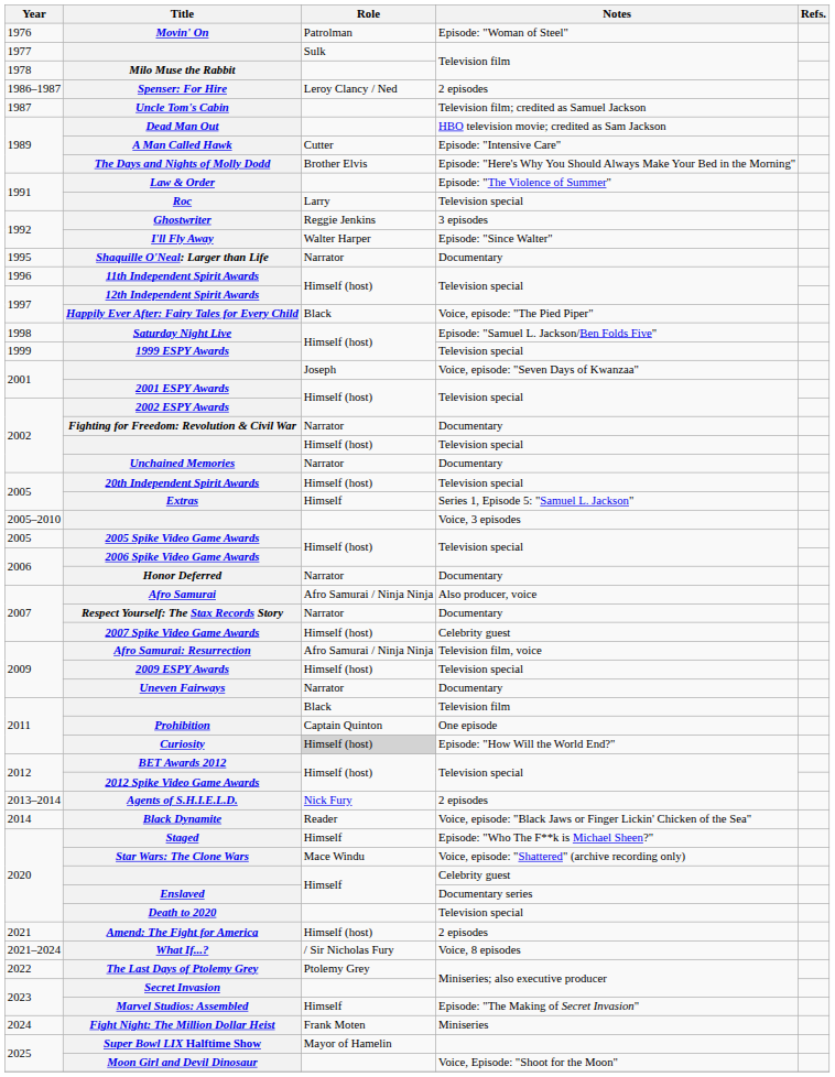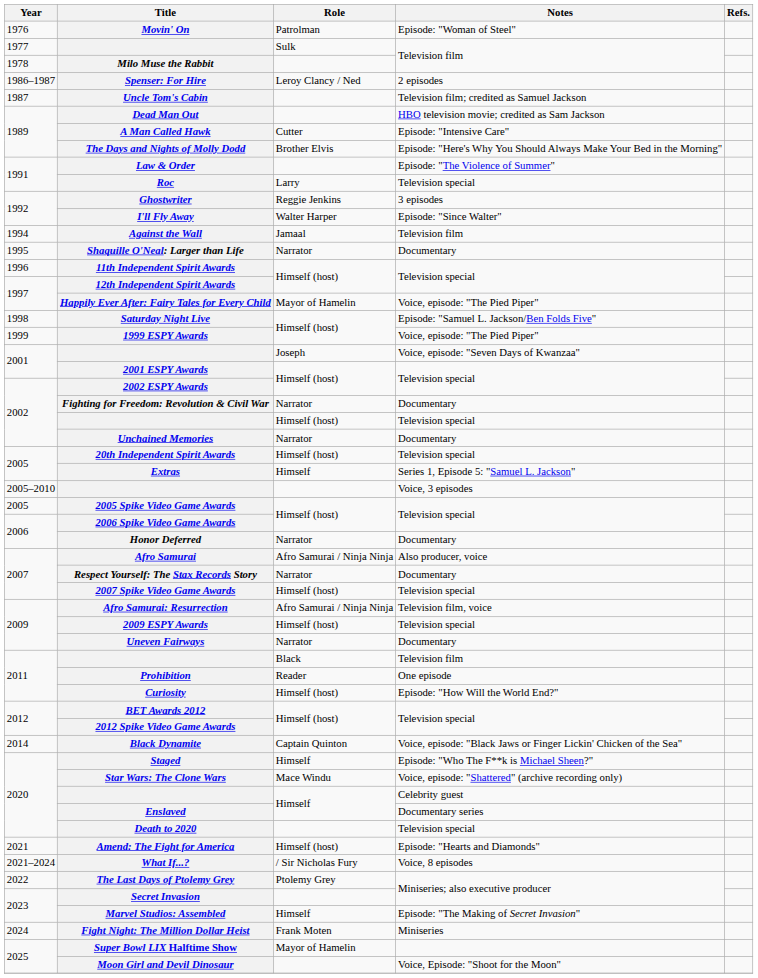 <table class="wikitable sortable plainrowheaders unsortable">
 <tr>
 <th scope="col">Year</th>
 <th scope="col">Title</th>
 <th scope="col">Role</th>
 <th scope="col" class="unsortable">Notes</th>
 <th scope="col" class="unsortable">Refs.</th>
 </tr>
 <tr>
 <td>1976</td>
 <th scope="row"><em><a href='#'>Movin' On</a></em></th>
 <td>Patrolman</td>
 <td>Episode: "Woman of Steel"</td>
 <td style="text-align:center;"></td>
 </tr>
 <tr>
 <td>1977</td>
 <th scope="row"></th>
 <td>Sulk</td>
 <td rowspan="2">Television film</td>
 <td style="text-align:center;"></td>
 </tr>
 <tr>
 <td>1978</td>
 <th scope="row"><em>Milo Muse the Rabbit</em></th>
 <td></td>
 <td style="text-align:center;"></td>
 </tr>
 <tr>
 <td>1986–1987</td>
 <th scope="row"><em><a href='#'>Spenser: For Hire</a></em></th>
 <td>Leroy Clancy / Ned</td>
 <td>2 episodes</td>
 <td style="text-align:center;"></td>
 </tr>
 <tr>
 <td>1987</td>
 <th scope="row"><em><a href='#'>Uncle Tom's Cabin</a></em></th>
 <td></td>
 <td>Television film; credited as Samuel Jackson</td>
 <td style="text-align:center;"></td>
 </tr>
 <tr>
 <td rowspan=3>1989</td>
 <th scope="row"><em><a href='#'>Dead Man Out</a></em></th>
 <td></td>
 <td><a href='#'>HBO</a> television movie; credited as Sam Jackson</td>
 <td style="text-align:center;"></td>
 </tr>
 <tr>
 <th scope="row"><em><a href='#'>A Man Called Hawk</a></em></th>
 <td>Cutter</td>
 <td>Episode: "Intensive Care"</td>
 <td style="text-align:center;"></td>
 </tr>
 <tr>
 <th scope="row"><em><a href='#'>The Days and Nights of Molly Dodd</a></em></th>
 <td>Brother Elvis</td>
 <td>Episode: "Here's Why You Should Always Make Your Bed in the Morning"</td>
 <td style="text-align:center;"></td>
 </tr>
 <tr>
 <td rowspan=2>1991</td>
 <th scope="row"><em><a href='#'>Law & Order</a></em></th>
 <td></td>
 <td>Episode: "<a href='#'>The Violence of Summer</a>"</td>
 <td style="text-align:center;"></td>
 </tr>
 <tr>
 <th scope="row"><em><a href='#'>Roc</a></em></th>
 <td>Larry</td>
 <td>Television special</td>
 <td style="text-align:center;"></td>
 </tr>
 <tr>
 <td rowspan=2>1992</td>
 <th scope="row"><em><a href='#'>Ghostwriter</a></em></th>
 <td>Reggie Jenkins</td>
 <td>3 episodes</td>
 <td style="text-align:center;"></td>
 </tr>
 <tr>
 <th scope="row"><em><a href='#'>I'll Fly Away</a></em></th>
 <td>Walter Harper</td>
 <td>Episode: "Since Walter"</td>
 <td style="text-align:center;"></td>
 </tr>
 <tr>
+<td>1994</td>
+<th scope="row"><em><a href='#'>Against the Wall</a></em></th>
+<td>Jamaal</td>
+<td>Television film</td>
+<td style="text-align:center;"></td>
+</tr>
+<tr>
 <td>1995</td>
 <th scope="row"><em><a href='#'>Shaquille O'Neal</a>: Larger than Life</em></th>
 <td>Narrator</td>
 <td>Documentary</td>
 <td style="text-align:center;"></td>
 </tr>
 <tr>
 <td>1996</td>
 <th scope="row"><em><a href='#'>11th Independent Spirit Awards</a></em></th>
 <td rowspan="2">Himself (host)</td>
 <td rowspan="2">Television special</td>
 <td style="text-align:center;"></td>
 </tr>
 <tr>
 <td rowspan="2">1997</td>
 <th scope="row"><em><a href='#'>12th Independent Spirit Awards</a></em></th>
 <td style="text-align:center;"></td>
 </tr>
 <tr>
 <th scope="row"><em><a href='#'>Happily Ever After: Fairy Tales for Every Child</a></em></th>
-<td>Black</td>
+<td>Mayor of Hamelin</td>
 <td>Voice, episode: "The Pied Piper"</td>
 <td style="text-align:center;"></td>
 </tr>
 <tr>
 <td>1998</td>
 <th scope="row"><em><a href='#'>Saturday Night Live</a></em></th>
 <td rowspan="2">Himself (host)</td>
 <td>Episode: "Samuel L. Jackson/<a href='#'>Ben Folds Five</a>"</td>
 <td style="text-align:center;"></td>
 </tr>
 <tr>
 <td>1999</td>
 <th scope="row"><em><a href='#'>1999 ESPY Awards</a></em></th>
-<td>Television special</td>
+<td>Voice, episode: "The Pied Piper"</td>
 <td style="text-align:center;"></td>
 </tr>
 <tr>
 <td rowspan="2">2001</td>
 <th scope="row"></th>
 <td>Joseph</td>
 <td>Voice, episode: "Seven Days of Kwanzaa"</td>
 <td style="text-align:center;"></td>
 </tr>
 <tr>
 <th scope="row"><em><a href='#'>2001 ESPY Awards</a></em></th>
 <td rowspan="2">Himself (host)</td>
 <td rowspan="2">Television special</td>
 <td style="text-align:center;"></td>
 </tr>
 <tr>
 <td rowspan="4">2002</td>
 <th scope="row"><em><a href='#'>2002 ESPY Awards</a></em></th>
 <td style="text-align:center;"></td>
 </tr>
 <tr>
 <th scope="row"><em>Fighting for Freedom: Revolution & Civil War</em></th>
 <td>Narrator</td>
 <td>Documentary</td>
 <td style="text-align:center;"></td>
 </tr>
 <tr>
 <th scope="row"></th>
 <td>Himself (host)</td>
 <td>Television special</td>
 <td style="text-align:center;"></td>
 </tr>
 <tr>
 <th scope="row"><em><a href='#'>Unchained Memories</a></em></th>
 <td>Narrator</td>
 <td>Documentary</td>
 <td style="text-align:center;"></td>
 </tr>
 <tr>
 <td rowspan="2">2005</td>
 <th scope="row"><em><a href='#'>20th Independent Spirit Awards</a></em></th>
 <td>Himself (host)</td>
 <td>Television special</td>
 <td style="text-align:center;"></td>
 </tr>
 <tr>
 <th scope="row"><em><a href='#'>Extras</a></em></th>
 <td>Himself</td>
 <td>Series 1, Episode 5: "<a href='#'>Samuel L. Jackson</a>"</td>
 <td></td>
 </tr>
 <tr>
 <td>2005–2010</td>
 <th scope="row"></th>
 <td></td>
 <td>Voice, 3 episodes</td>
 <td style="text-align:center;"></td>
 </tr>
 <tr>
 <td>2005</td>
 <th scope="row"><em><a href='#'>2005 Spike Video Game Awards</a></em></th>
 <td rowspan="2">Himself (host)</td>
 <td rowspan="2">Television special</td>
 <td style="text-align:center;"></td>
 </tr>
 <tr>
 <td rowspan="2">2006</td>
 <th scope="row"><em><a href='#'>2006 Spike Video Game Awards</a></em></th>
 <td style="text-align:center;"></td>
 </tr>
 <tr>
 <th scope="row"><em>Honor Deferred</em></th>
 <td>Narrator</td>
 <td>Documentary</td>
 <td style="text-align:center;"></td>
 </tr>
 <tr>
 <td rowspan=3>2007</td>
 <th scope="row"><em><a href='#'>Afro Samurai</a></em></th>
 <td>Afro Samurai / Ninja Ninja</td>
 <td>Also producer, voice</td>
 <td style="text-align:center;"></td>
 </tr>
 <tr>
 <th scope="row"><em>Respect Yourself: The <a href='#'>Stax Records</a> Story</em></th>
 <td>Narrator</td>
 <td>Documentary</td>
 <td style="text-align:center;"></td>
 </tr>
 <tr>
 <th scope="row"><em><a href='#'>2007 Spike Video Game Awards</a></em></th>
 <td>Himself (host)</td>
-<td>Celebrity guest</td>
+<td>Television special</td>
 <td style="text-align:center;"></td>
 </tr>
 <tr>
 <td rowspan=3>2009</td>
 <th scope="row"><em><a href='#'>Afro Samurai: Resurrection</a></em></th>
 <td>Afro Samurai / Ninja Ninja</td>
 <td>Television film, voice</td>
 <td style="text-align:center;"></td>
 </tr>
 <tr>
 <th scope="row"><em><a href='#'>2009 ESPY Awards</a></em></th>
 <td>Himself (host)</td>
 <td>Television special</td>
 <td style="text-align:center;"></td>
 </tr>
 <tr>
 <th scope="row"><em><a href='#'>Uneven Fairways</a></em></th>
 <td>Narrator</td>
 <td>Documentary</td>
 <td style="text-align:center;"></td>
 </tr>
 <tr>
 <td rowspan=3>2011</td>
 <th scope="row"></th>
 <td>Black</td>
 <td>Television film</td>
 <td style="text-align:center;"></td>
 </tr>
 <tr>
 <th scope="row"><em><a href='#'>Prohibition</a></em></th>
-<td>Captain Quinton</td>
+<td>Reader</td>
 <td>One episode</td>
 <td style="text-align:center;"></td>
 </tr>
 <tr>
 <th scope="row"><em><a href='#'>Curiosity</a></em></th>
-<td style="background: lightgrey;">Himself (host)</td>
+<td>Himself (host)</td>
 <td>Episode: "How Will the World End?"</td>
 <td style="text-align:center;"></td>
 </tr>
 <tr>
 <td rowspan=2>2012</td>
 <th scope="row"><em><a href='#'>BET Awards 2012</a></em></th>
 <td rowspan="2">Himself (host)</td>
 <td rowspan="2">Television special</td>
 <td style="text-align:center;"></td>
 </tr>
 <tr>
 <th scope="row"><em><a href='#'>2012 Spike Video Game Awards</a></em></th>
 <td style="text-align:center;"></td>
 </tr>
 <tr>
-<td>2013–2014</td>
-<th scope="row"><em><a href='#'>Agents of S.H.I.E.L.D.</a></em></th>
-<td><a href='#'>Nick Fury</a></td>
-<td>2 episodes</td>
-<td style="text-align:center;"></td>
-</tr>
-<tr>
 <td>2014</td>
 <th scope="row"><em><a href='#'>Black Dynamite</a></em></th>
-<td>Reader</td>
+<td>Captain Quinton</td>
 <td>Voice, episode: "Black Jaws or Finger Lickin' Chicken of the Sea"</td>
 <td style="text-align:center;"></td>
 </tr>
 <tr>
 <td rowspan=5>2020</td>
 <th scope="row"><em><a href='#'>Staged</a></em></th>
 <td>Himself</td>
 <td>Episode: "Who The F**k is <a href='#'>Michael Sheen</a>?"</td>
 <td style="text-align:center;"></td>
 </tr>
 <tr>
 <th scope="row"><em><a href='#'>Star Wars: The Clone Wars</a></em></th>
 <td>Mace Windu</td>
 <td>Voice, episode: "<a href='#'>Shattered</a>" (archive recording only)</td>
 <td style="text-align:center;"></td>
 </tr>
 <tr>
 <th scope="row"></th>
 <td rowspan="2">Himself</td>
 <td>Celebrity guest</td>
 <td style="text-align:center;"></td>
 </tr>
 <tr>
 <th scope="row"><em><a href='#'>Enslaved</a></em></th>
 <td>Documentary series</td>
 <td style="text-align:center;"></td>
 </tr>
 <tr>
 <th scope="row"><em><a href='#'>Death to 2020</a></em></th>
 <td></td>
 <td>Television special</td>
 <td style="text-align:center;"></td>
 </tr>
 <tr>
 <td>2021</td>
 <th scope="row"><em><a href='#'>Amend: The Fight for America</a></em></th>
 <td>Himself (host)</td>
-<td>2 episodes</td>
+<td>Episode: "Hearts and Diamonds"</td>
 <td style="text-align:center;"></td>
 </tr>
 <tr>
 <td>2021–2024</td>
 <th scope="row"><em><a href='#'>What If...?</a></em></th>
 <td> / Sir Nicholas Fury</td>
 <td>Voice, 8 episodes</td>
 <td style="text-align:center;"></td>
 </tr>
 <tr>
 <td>2022</td>
 <th scope="row"><em><a href='#'>The Last Days of Ptolemy Grey</a></em></th>
 <td>Ptolemy Grey</td>
 <td rowspan="2">Miniseries; also executive producer</td>
 <td style="text-align:center;"></td>
 </tr>
 <tr>
 <td rowspan=2>2023</td>
 <th scope="row"><em><a href='#'>Secret Invasion</a></em></th>
 <td></td>
 <td style="text-align:center;"></td>
 </tr>
 <tr>
 <th scope=row><em><a href='#'>Marvel Studios: Assembled</a></em></th>
 <td>Himself</td>
 <td>Episode: "The Making of <em>Secret Invasion</em>"</td>
 <td style="text-align:center;"></td>
 </tr>
 <tr>
 <td>2024</td>
 <th scope="row"><em><a href='#'>Fight Night: The Million Dollar Heist</a></em></th>
 <td>Frank Moten</td>
 <td>Miniseries</td>
 <td style="text-align:center;"></td>
 </tr>
 <tr>
 <td rowspan=2>2025</td>
 <th scope=row><a href='#'><em>Super Bowl LIX</em> Halftime Show</a></th>
 <td>Mayor of Hamelin</td>
 <td></td>
 <td></td>
 </tr>
 <tr>
 <th scope=row><em><a href='#'>Moon Girl and Devil Dinosaur</a></em></th>
 <td></td>
 <td>Voice, Episode: "Shoot for the Moon"</td>
 <td style="text-align:center;"></td>
 </tr>
 <tr>
 </tr>
 </table>
